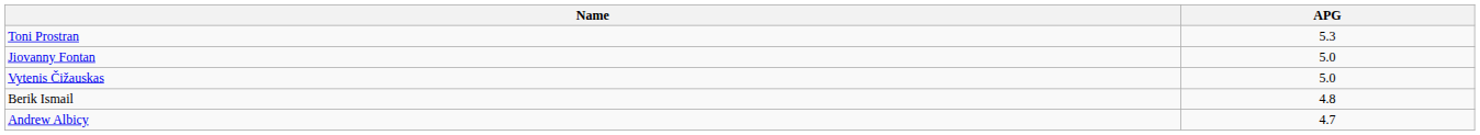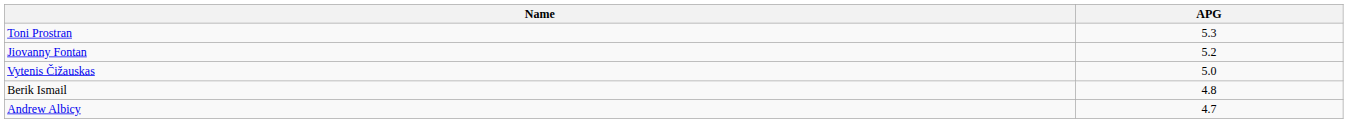 <table class=wikitable width="90%">
 <tr>
 <th width="80%">Name</th>
 <th width="20%">APG</th>
 </tr>
 <tr>
 <td> <a href='#'>Toni Prostran</a></td>
 <td align=center>5.3</td>
 </tr>
 <tr>
 <td> <a href='#'>Jiovanny Fontan</a></td>
-<td align=center>5.0</td>
+<td align=center>5.2</td>
 </tr>
 <tr>
 <td> <a href='#'>Vytenis Čižauskas</a></td>
 <td align=center>5.0</td>
 </tr>
 <tr>
 <td> Berik Ismail</td>
 <td align=center>4.8</td>
 </tr>
 <tr>
 <td> <a href='#'>Andrew Albicy</a></td>
 <td align=center>4.7</td>
 </tr>
 </table>
